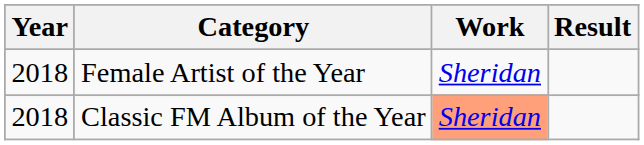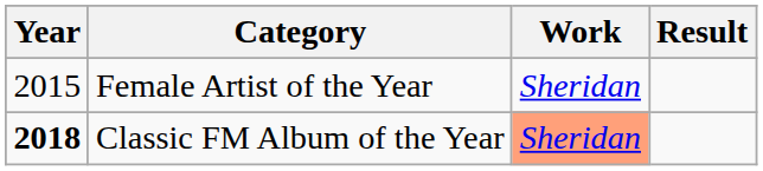 <table class="wikitable sortable">
 <tr>
 <th>Year</th>
 <th>Category</th>
 <th>Work</th>
 <th>Result</th>
 </tr>
 <tr>
-<td>2018</td>
+<td>2015</td>
 <td>Female Artist of the Year</td>
 <td><em><a href='#'>Sheridan</a></em></td>
 <td></td>
 </tr>
 <tr>
-<td>2018</td>
+<td><strong>2018</strong></td>
 <td>Classic FM Album of the Year</td>
 <td style="background: lightsalmon;"><em><a href='#'>Sheridan</a></em></td>
 <td></td>
 </tr>
 </table>
